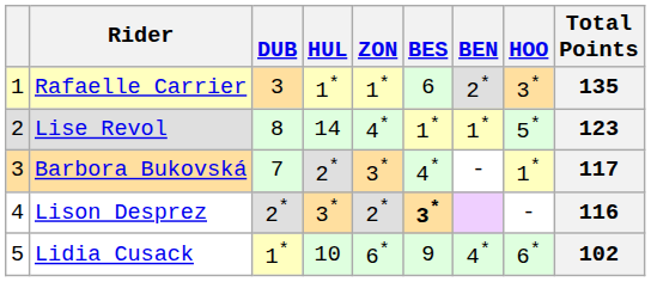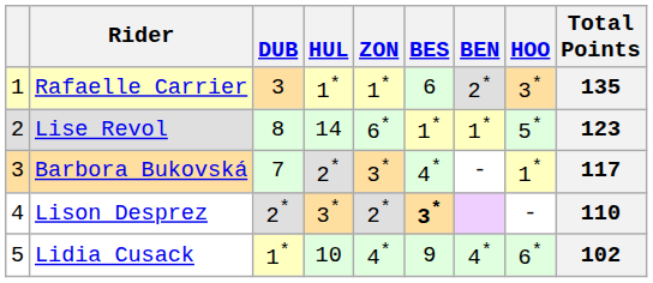 <table class ="wikitable" style="font-size: 100%; text-align:center">
 <tr style = "vertical-align:middle;">
 <th style = "vertical-align:middle"></th>
 <th style = "vertical-align:middle;background">Rider</th>
 <th><br><a href='#'> DUB</a></th>
 <th><br><a href='#'> HUL</a></th>
 <th><br><a href='#'> ZON</a></th>
 <th><br><a href='#'> BES</a></th>
 <th><br><a href='#'> BEN</a></th>
 <th><br><a href='#'> HOO</a></th>
 <th align = "center">Total <br> Points</th>
 </tr>
 <tr>
 <td bgcolor="#FFFFBF">1</td>
 <td align="left" bgcolor="#FFFFBF"> <a href='#'>Rafaelle Carrier</a></td>
 <td bgcolor="#FFDF9F">3</td>
 <td bgcolor="#FFFFBF">1<sup>*</sup></td>
 <td bgcolor="#FFFFBF">1<sup>*</sup></td>
 <td bgcolor="#DFFFDF">6</td>
 <td bgcolor="#DFDFDF">2<sup>*</sup></td>
 <td bgcolor="#FFDF9F">3<sup>*</sup></td>
 <th>135</th>
 </tr>
 <tr>
 <td bgcolor="#DFDFDF">2</td>
 <td align="left" bgcolor="#DFDFDF"> <a href='#'>Lise Revol</a></td>
 <td bgcolor="#DFFFDF">8</td>
 <td bgcolor="#DFFFDF">14</td>
-<td bgcolor="#DFFFDF">4<sup>*</sup></td>
+<td bgcolor="#DFFFDF">6<sup>*</sup></td>
 <td bgcolor="#FFFFBF">1<sup>*</sup></td>
 <td bgcolor="#FFFFBF">1<sup>*</sup></td>
 <td bgcolor="#DFFFDF">5<sup>*</sup></td>
 <th>123</th>
 </tr>
 <tr>
 <td bgcolor="#FFDF9F">3</td>
 <td align="left" bgcolor="#FFDF9F"> <a href='#'>Barbora Bukovská</a></td>
 <td bgcolor="#DFFFDF">7</td>
 <td bgcolor="#DFDFDF">2<sup>*</sup></td>
 <td bgcolor="#FFDF9F">3<sup>*</sup></td>
 <td bgcolor="#DFFFDF">4<sup>*</sup></td>
 <td bgcolor="#FFFFFF">-</td>
 <td bgcolor="#FFFFBF">1<sup>*</sup></td>
 <th>117</th>
 </tr>
 <tr>
 <td bgcolor="#FFFFFF">4</td>
 <td align="left" bgcolor="#FFFFFF"> <a href='#'>Lison Desprez</a></td>
 <td bgcolor="#DFDFDF">2<sup>*</sup></td>
 <td bgcolor="#FFDF9F">3<sup>*</sup></td>
 <td bgcolor="#DFDFDF">2<sup>*</sup></td>
 <td bgcolor="#FFDF9F"><strong>3<sup>*</sup></strong></td>
 <td bgcolor="#EFCFFF"></td>
 <td bgcolor="#FFFFFF">-</td>
-<th>116</th>
+<th>110</th>
 </tr>
 <tr>
 <td bgcolor="#FFFFFF">5</td>
 <td align="left" bgcolor="#FFFFFF"> <a href='#'>Lidia Cusack</a></td>
 <td bgcolor="#FFFFBF">1<sup>*</sup></td>
 <td bgcolor="#DFFFDF">10</td>
-<td bgcolor="#DFFFDF">6<sup>*</sup></td>
+<td bgcolor="#DFFFDF">4<sup>*</sup></td>
 <td bgcolor="#DFFFDF">9</td>
 <td bgcolor="#DFFFDF">4<sup>*</sup></td>
 <td bgcolor="#DFFFDF">6<sup>*</sup></td>
 <th>102</th>
 </tr>
 </table>
